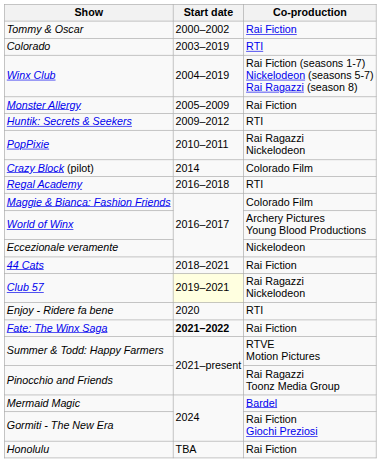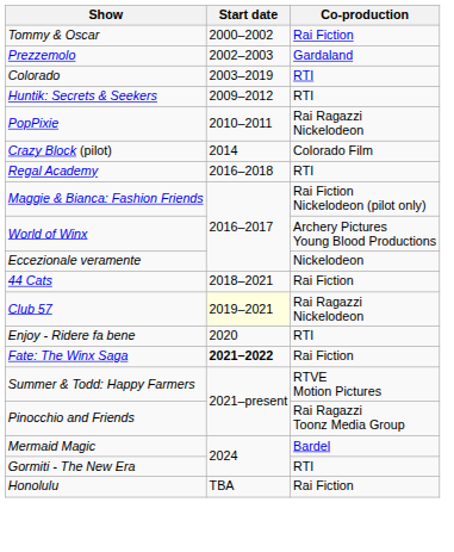 <table class="wikitable">
 <tr>
 <th>Show</th>
 <th>Start date</th>
 <th>Co-production</th>
 </tr>
 <tr>
 <td><em>Tommy & Oscar</em></td>
 <td>2000–2002</td>
 <td><a href='#'>Rai Fiction</a></td>
 </tr>
 <tr>
+<td><em><a href='#'>Prezzemolo</a></em></td>
+<td>2002–2003</td>
+<td><a href='#'>Gardaland</a></td>
+</tr>
+<tr>
 <td><em>Colorado</em></td>
 <td>2003–2019</td>
 <td><a href='#'>RTI</a></td>
-</tr>
-<tr>
-<td><em><a href='#'>Winx Club</a></em></td>
-<td>2004–2019</td>
-<td>Rai Fiction (seasons 1-7)<br><a href='#'>Nickelodeon</a> (seasons 5-7)<br><a href='#'>Rai Ragazzi</a> (season 8)</td>
-</tr>
-<tr>
-<td><em><a href='#'>Monster Allergy</a></em></td>
-<td>2005–2009</td>
-<td>Rai Fiction</td>
 </tr>
 <tr>
 <td><em><a href='#'>Huntik: Secrets & Seekers</a></em></td>
 <td>2009–2012</td>
 <td>RTI</td>
 </tr>
 <tr>
 <td><em><a href='#'>PopPixie</a></em></td>
 <td>2010–2011</td>
 <td>Rai Ragazzi<br>Nickelodeon</td>
 </tr>
 <tr>
 <td><em><a href='#'>Crazy Block</a></em> (pilot)</td>
 <td>2014</td>
 <td>Colorado Film</td>
 </tr>
 <tr>
 <td><em><a href='#'>Regal Academy</a></em></td>
 <td>2016–2018</td>
 <td>RTI</td>
 </tr>
 <tr>
 <td><em><a href='#'>Maggie & Bianca: Fashion Friends</a></em></td>
 <td rowspan="3">2016–2017</td>
-<td>Colorado Film</td>
+<td>Rai Fiction<br>Nickelodeon (pilot only)</td>
 </tr>
 <tr>
 <td><em><a href='#'>World of Winx</a></em></td>
 <td>Archery Pictures<br>Young Blood Productions</td>
 </tr>
 <tr>
 <td><em>Eccezionale veramente</em></td>
 <td>Nickelodeon</td>
 </tr>
 <tr>
 <td><em><a href='#'>44 Cats</a></em></td>
 <td>2018–2021</td>
 <td>Rai Fiction</td>
 </tr>
 <tr>
 <td><em><a href='#'>Club 57</a></em></td>
 <td style="background: lightyellow;">2019–2021</td>
 <td>Rai Ragazzi<br>Nickelodeon</td>
 </tr>
 <tr>
 <td><em>Enjoy - Ridere fa bene</em></td>
 <td>2020</td>
 <td>RTI</td>
 </tr>
 <tr>
 <td><em><a href='#'>Fate: The Winx Saga</a></em></td>
 <td><strong>2021–2022</strong></td>
 <td>Rai Fiction</td>
 </tr>
 <tr>
 <td><em>Summer & Todd: Happy Farmers</em></td>
 <td rowspan="2">2021–present</td>
 <td>RTVE<br>Motion Pictures</td>
 </tr>
 <tr>
 <td><em>Pinocchio and Friends</em></td>
 <td>Rai Ragazzi<br>Toonz Media Group</td>
 </tr>
 <tr>
 <td><em>Mermaid Magic</em></td>
 <td rowspan="2">2024</td>
 <td><a href='#'>Bardel</a></td>
 </tr>
 <tr>
 <td><em>Gormiti - The New Era</em></td>
-<td>Rai Fiction<br><a href='#'>Giochi Preziosi</a></td>
+<td>RTI</td>
 </tr>
 <tr>
 <td><em>Honolulu</em></td>
 <td>TBA</td>
 <td>Rai Fiction</td>
 </tr>
 </table>
